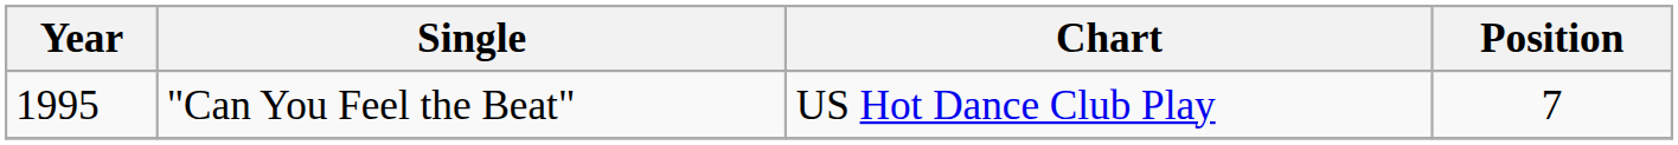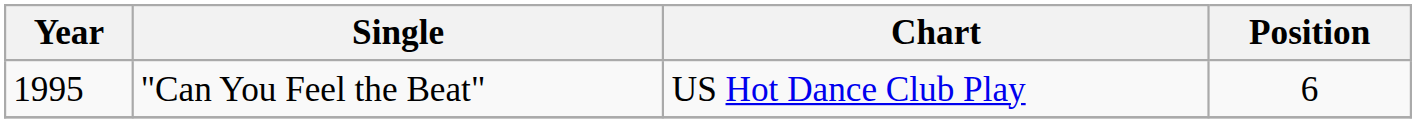 <table class="wikitable" style="width: 40em;">
 <tr>
 <th>Year</th>
 <th>Single</th>
 <th>Chart</th>
 <th>Position</th>
 </tr>
 <tr>
 <td>1995</td>
 <td>"Can You Feel the Beat"</td>
 <td>US <a href='#'>Hot Dance Club Play</a></td>
-<td align="center">7</td>
+<td align="center">6</td>
 </tr>
 <tr>
 </tr>
 </table>
